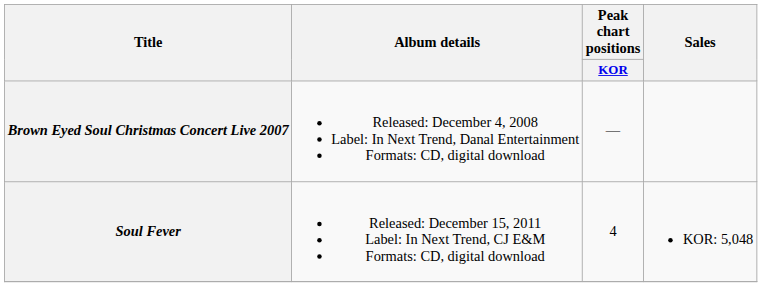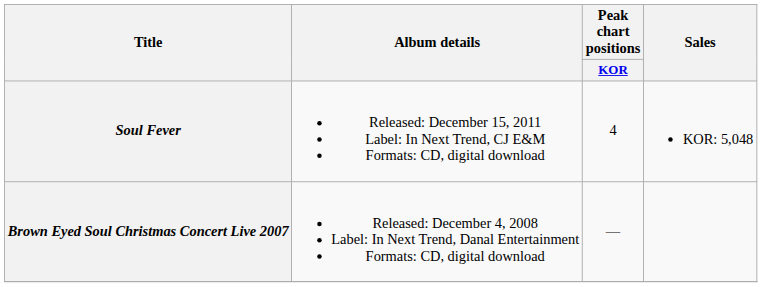 <table class="wikitable plainrowheaders" style="text-align:center;">
 <tr>
 <th scope="col" rowspan="2">Title</th>
 <th scope="col" rowspan="2">Album details</th>
 <th scope="col" colspan="1">Peak chart positions</th>
 <th scope="col" rowspan="2">Sales</th>
 </tr>
 <tr>
 <th scope="col" style="width:3.5em;font-size:90%;"><a href='#'>KOR</a><br></th>
 </tr>
 <tr>
+<th scope="row"><em>Soul Fever</em></th>
+<td><br><ul><li>Released: December 15, 2011</li><li>Label: In Next Trend, CJ E&M</li><li>Formats: CD, digital download</li></ul></td>
+<td>4</td>
+<td><br><ul><li>KOR: 5,048</li></ul></td>
+</tr>
+<tr>
 <th scope="row"><em>Brown Eyed Soul Christmas Concert Live 2007</em></th>
 <td><br><ul><li>Released: December 4, 2008</li><li>Label: In Next Trend, Danal Entertainment</li><li>Formats: CD, digital download</li></ul></td>
 <td>—</td>
 <td></td>
 </tr>
 <tr>
-<th scope="row"><em>Soul Fever</em></th>
-<td><br><ul><li>Released: December 15, 2011</li><li>Label: In Next Trend, CJ E&M</li><li>Formats: CD, digital download</li></ul></td>
-<td>4</td>
-<td><br><ul><li>KOR: 5,048</li></ul></td>
-</tr>
-<tr>
 </tr>
 </table>
